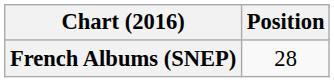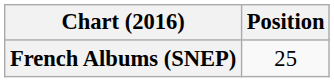 <table class="wikitable plainrowheaders" style="text-align:center">
 <tr>
 <th scope="col">Chart (2016)</th>
 <th scope="col">Position</th>
 </tr>
 <tr>
 <th scope="row">French Albums (SNEP)</th>
-<td>28</td>
+<td>25</td>
 </tr>
 </table>
